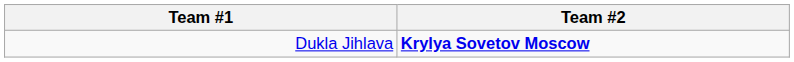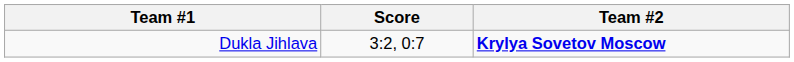 <table class="wikitable" style="text-align: center;">
 <tr>
 <th width=25%>Team #1</th>
+<th width=12%>Score</th>
 <th width=25%>Team #2</th>
 </tr>
 <tr>
 <td style="text-align: right;"><a href='#'>Dukla Jihlava</a> </td>
+<td>3:2, 0:7</td>
 <td style="text-align: left;"> <strong><a href='#'>Krylya Sovetov Moscow</a></strong></td>
 </tr>
 </table>
